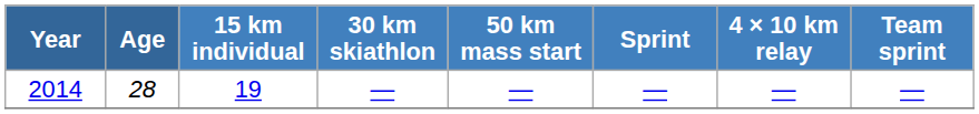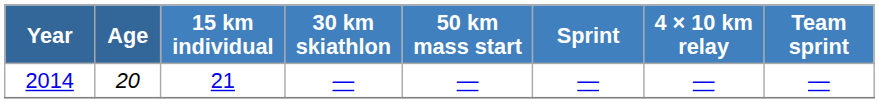 <table class="wikitable" style="font-size:95%; text-align:center; border:grey solid 1px; border-collapse:collapse; background:#ffffff;">
 <tr>
 <th style="background-color:#369; color:white; width:60px;"> Year </th>
 <th style="background-color:#369; color:white; width:40px;"> Age </th>
 <th style="background-color:#4180be; color:white; width:75px;"> 15 km <br> individual </th>
 <th style="background-color:#4180be; color:white; width:75px;"> 30 km <br> skiathlon </th>
 <th style="background-color:#4180be; color:white; width:75px;"> 50 km <br> mass start </th>
 <th style="background-color:#4180be; color:white; width:75px;"> Sprint </th>
 <th style="background-color:#4180be; color:white; width:75px;"> 4 × 10 km <br> relay </th>
 <th style="background-color:#4180be; color:white; width:75px;"> Team <br> sprint </th>
 </tr>
 <tr>
 <td><a href='#'>2014</a></td>
-<td><em>28</em></td>
-<td><a href='#'>19</a></td>
+<td><em>20</em></td>
+<td><a href='#'>21</a></td>
 <td><a href='#'>—</a></td>
 <td><a href='#'>—</a></td>
 <td><a href='#'>—</a></td>
 <td><a href='#'>—</a></td>
 <td><a href='#'>—</a></td>
 </tr>
 <tr>
 </tr>
 </table>
